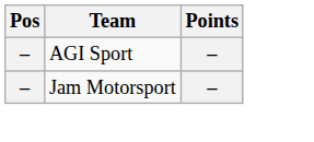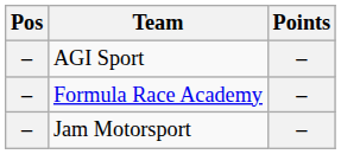 <table class="wikitable" style="font-size: 85%">
 <tr>
 <th>Pos</th>
 <th>Team</th>
 <th>Points</th>
 </tr>
 <tr>
 <th>–</th>
 <td> AGI Sport</td>
 <th>–</th>
 </tr>
 <tr>
 <th>–</th>
+<td> <a href='#'>Formula Race Academy</a></td>
+<th>–</th>
+</tr>
+<tr>
+<th>–</th>
 <td> Jam Motorsport</td>
 <th>–</th>
 </tr>
 </table>
